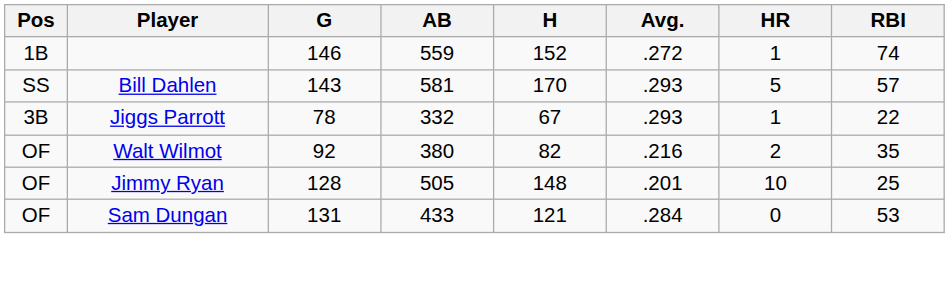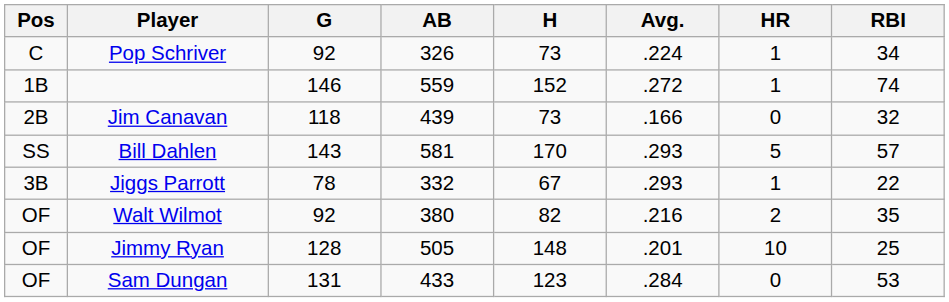 <table class="wikitable sortable">
 <tr>
 <th bgcolor="#DDDDFF" width="5%">Pos</th>
 <th bgcolor="#DDDDFF" width="16%">Player</th>
 <th bgcolor="#DDDDFF" width="9%">G</th>
 <th bgcolor="#DDDDFF" width="9%">AB</th>
 <th bgcolor="#DDDDFF" width="9%">H</th>
 <th bgcolor="#DDDDFF" width="9%">Avg.</th>
 <th bgcolor="#DDDDFF" width="9%">HR</th>
 <th bgcolor="#DDDDFF" width="9%">RBI</th>
 </tr>
+<tr align="center">
+<td>C</td>
+<td><a href='#'>Pop Schriver</a></td>
+<td>92</td>
+<td>326</td>
+<td>73</td>
+<td>.224</td>
+<td>1</td>
+<td>34</td>
+</tr>
 <tr align=center>
 <td>1B</td>
 <td></td>
 <td>146</td>
 <td>559</td>
 <td>152</td>
 <td>.272</td>
 <td>1</td>
 <td>74</td>
+</tr>
+<tr align="center">
+<td>2B</td>
+<td><a href='#'>Jim Canavan</a></td>
+<td>118</td>
+<td>439</td>
+<td>73</td>
+<td>.166</td>
+<td>0</td>
+<td>32</td>
 </tr>
 <tr align=center>
 <td>SS</td>
 <td><a href='#'>Bill Dahlen</a></td>
 <td>143</td>
 <td>581</td>
 <td>170</td>
 <td>.293</td>
 <td>5</td>
 <td>57</td>
 </tr>
 <tr align=center>
 <td>3B</td>
 <td><a href='#'>Jiggs Parrott</a></td>
 <td>78</td>
 <td>332</td>
 <td>67</td>
 <td>.293</td>
 <td>1</td>
 <td>22</td>
 </tr>
 <tr align=center>
 <td>OF</td>
 <td><a href='#'>Walt Wilmot</a></td>
 <td>92</td>
 <td>380</td>
 <td>82</td>
 <td>.216</td>
 <td>2</td>
 <td>35</td>
 </tr>
 <tr align=center>
 <td>OF</td>
 <td><a href='#'>Jimmy Ryan</a></td>
 <td>128</td>
 <td>505</td>
 <td>148</td>
 <td>.201</td>
 <td>10</td>
 <td>25</td>
 </tr>
 <tr align=center>
 <td>OF</td>
 <td><a href='#'>Sam Dungan</a></td>
 <td>131</td>
 <td>433</td>
-<td>121</td>
+<td>123</td>
 <td>.284</td>
 <td>0</td>
 <td>53</td>
 </tr>
 </table>
